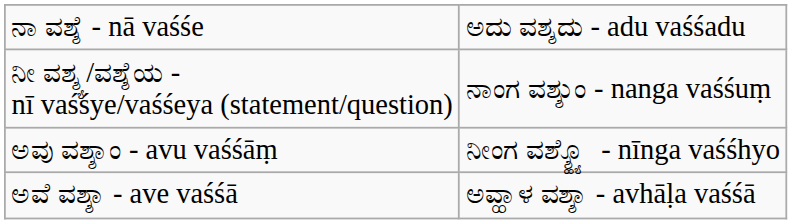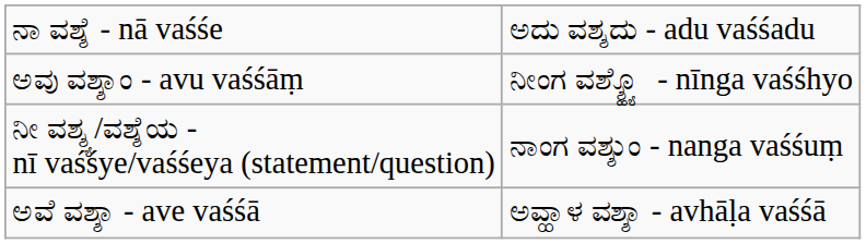 <table class="wikitable mw-collapsible mw-collapsed">
 <tr>
 <td>ನಾ ವಶ್ಶೆ - nā vaśśe</td>
 <td>ಅದು ವಶ್ಶದು - adu vaśśadu</td>
 </tr>
 <tr>
+<td>ಅವು ವಶ್ಶಾಂ - avu vaśśāṃ</td>
+<td>ನೀಂಗ ವಶ್ಶ್ಹ್ಯೊ - nīnga vaśśhyo</td>
+</tr>
+<tr>
 <td>ನೀ ವಶ್ಶ್ಯ/ವಶ್ಶೆಯ -<br>nī vaśśye/vaśśeya (statement/question)</td>
 <td>ನಾಂಗ ವಶ್ಶುಂ - nanga vaśśuṃ</td>
-</tr>
-<tr>
-<td>ಅವು ವಶ್ಶಾಂ - avu vaśśāṃ</td>
-<td>ನೀಂಗ ವಶ್ಶ್ಹ್ಯೊ - nīnga vaśśhyo</td>
 </tr>
 <tr>
 <td>ಅವೆ ವಶ್ಶಾ - ave vaśśā</td>
 <td>ಅವ್ಹಾಳ ವಶ್ಶಾ - avhāḷa vaśśā</td>
 </tr>
 </table>
